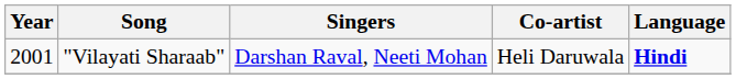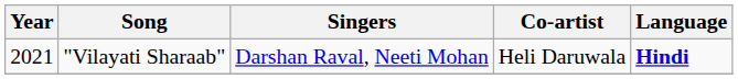 <table class="wikitable">
 <tr>
 <th>Year</th>
 <th>Song</th>
 <th>Singers</th>
 <th>Co-artist</th>
 <th>Language</th>
 </tr>
 <tr>
-<td>2001</td>
+<td>2021</td>
 <td>"Vilayati Sharaab"</td>
 <td><a href='#'>Darshan Raval</a>, <a href='#'>Neeti Mohan</a></td>
 <td>Heli Daruwala</td>
 <td><strong><a href='#'>Hindi</a></strong></td>
 </tr>
 <tr>
 </tr>
 </table>
